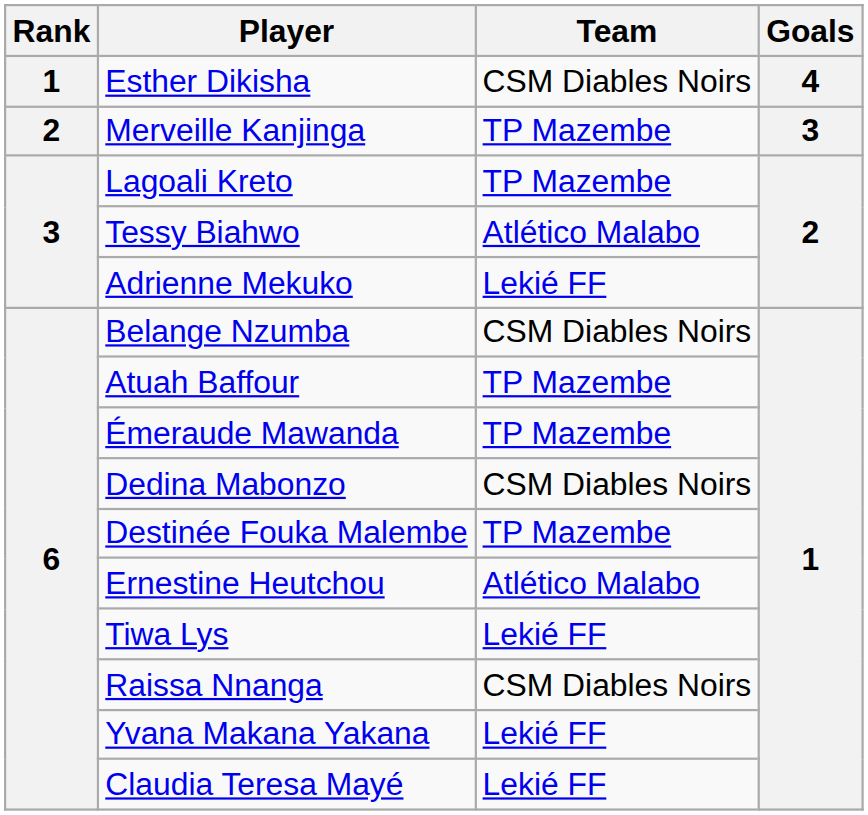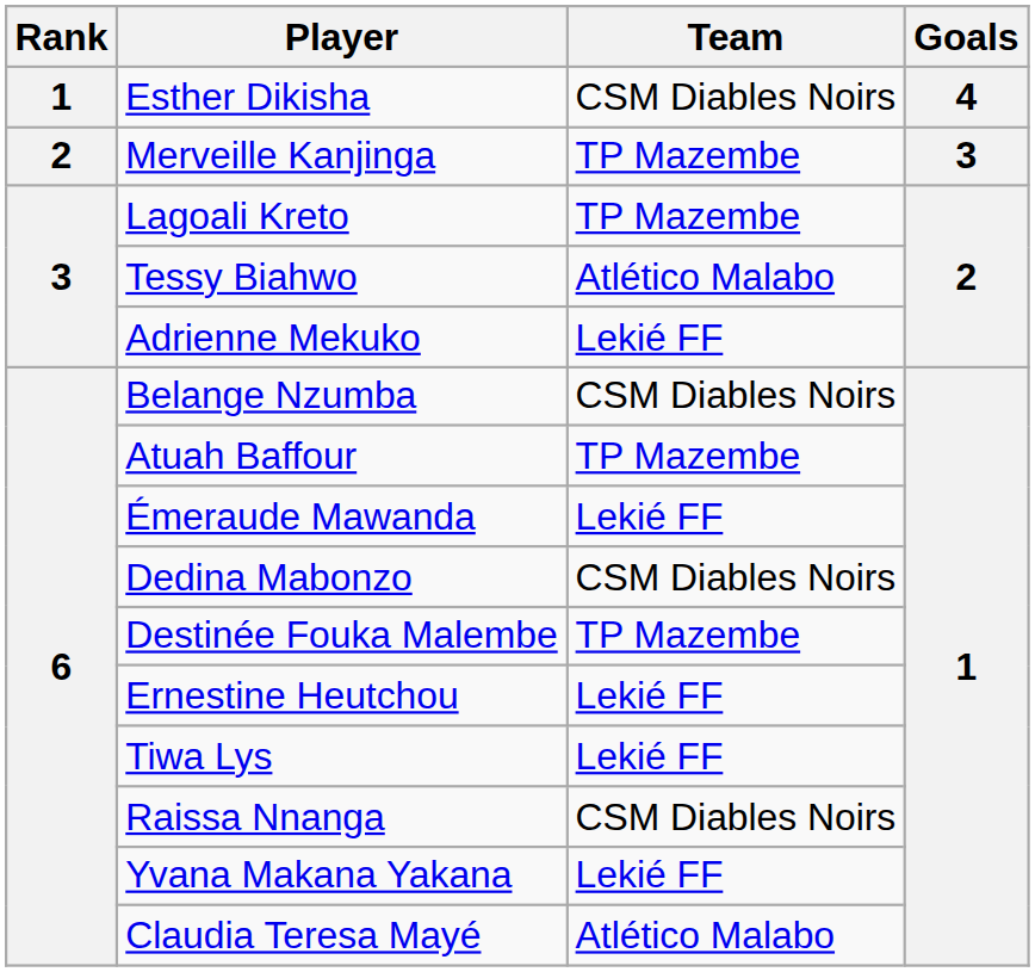 <table class="wikitable" style="text-align:center; font-size:90%">
 <tr>
 <th>Rank</th>
 <th>Player</th>
 <th>Team</th>
 <th>Goals</th>
 </tr>
 <tr>
 <th rowspan=1>1</th>
 <td align=left> <a href='#'>Esther Dikisha</a></td>
 <td align=left> CSM Diables Noirs</td>
 <th rowspan=1>4</th>
 </tr>
 <tr>
 <th rowspan=1>2</th>
 <td align=left> <a href='#'>Merveille Kanjinga</a></td>
 <td align=left> <a href='#'>TP Mazembe</a></td>
 <th rowspan=1>3</th>
 </tr>
 <tr>
 <th rowspan=3>3</th>
 <td align=left> <a href='#'>Lagoali Kreto</a></td>
 <td align=left> <a href='#'>TP Mazembe</a></td>
 <th rowspan=3>2</th>
 </tr>
 <tr>
 <td align=left> <a href='#'>Tessy Biahwo</a></td>
 <td align=left> <a href='#'>Atlético Malabo</a></td>
 </tr>
 <tr>
 <td align=left> <a href='#'>Adrienne Mekuko</a></td>
 <td align=left> <a href='#'>Lekié FF</a></td>
 </tr>
 <tr>
 <th rowspan=10>6</th>
 <td align=left> <a href='#'>Belange Nzumba</a></td>
 <td align=left> CSM Diables Noirs</td>
 <th rowspan=10>1</th>
 </tr>
 <tr>
 <td align=left> <a href='#'>Atuah Baffour</a></td>
 <td align=left> <a href='#'>TP Mazembe</a></td>
 </tr>
 <tr>
 <td align=left> <a href='#'>Émeraude Mawanda</a></td>
-<td align=left> <a href='#'>TP Mazembe</a></td>
+<td align=left> <a href='#'>Lekié FF</a></td>
 </tr>
 <tr>
 <td align=left> <a href='#'>Dedina Mabonzo</a></td>
 <td align=left> CSM Diables Noirs</td>
 </tr>
 <tr>
 <td align=left> <a href='#'>Destinée Fouka Malembe</a></td>
 <td align=left> <a href='#'>TP Mazembe</a></td>
 </tr>
 <tr>
 <td align=left> <a href='#'>Ernestine Heutchou</a></td>
-<td align=left> <a href='#'>Atlético Malabo</a></td>
+<td align=left> <a href='#'>Lekié FF</a></td>
 </tr>
 <tr>
 <td align=left> <a href='#'>Tiwa Lys</a></td>
 <td align=left> <a href='#'>Lekié FF</a></td>
 </tr>
 <tr>
 <td align=left> <a href='#'>Raissa Nnanga</a></td>
 <td align=left> CSM Diables Noirs</td>
 </tr>
 <tr>
 <td align=left> <a href='#'>Yvana Makana Yakana</a></td>
 <td align=left> <a href='#'>Lekié FF</a></td>
 </tr>
 <tr>
 <td align=left> <a href='#'>Claudia Teresa Mayé</a></td>
-<td align=left> <a href='#'>Lekié FF</a></td>
+<td align=left> <a href='#'>Atlético Malabo</a></td>
 </tr>
 </table>
